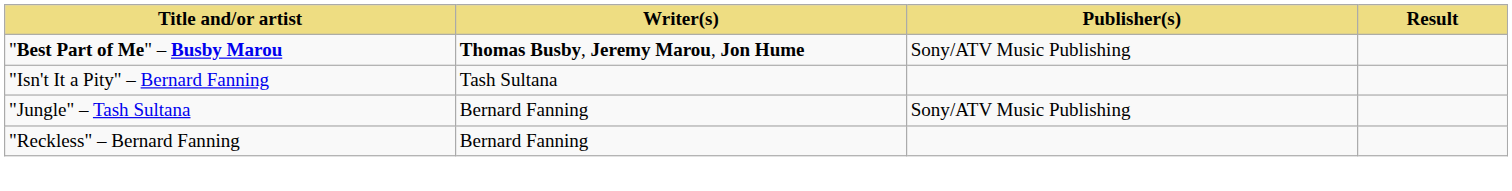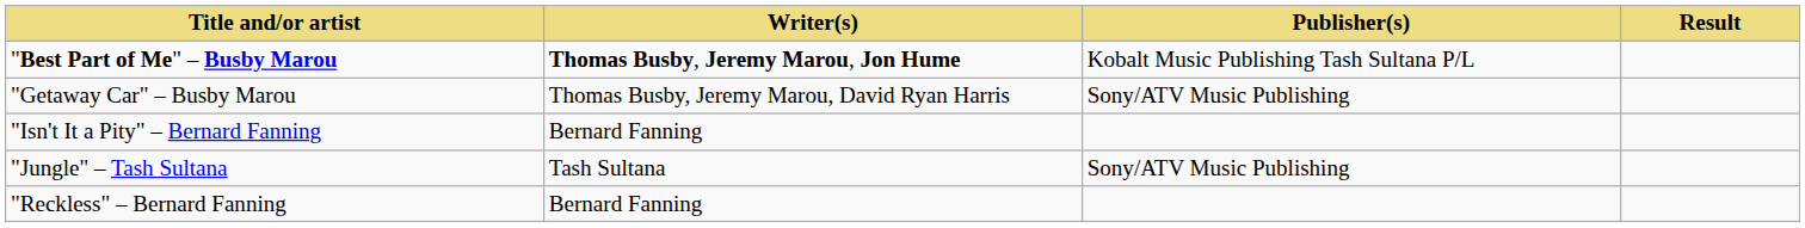 <table class="wikitable" width=100%>
 <tr>
 <th style="width:30%;background:#EEDD82;">Title and/or artist</th>
 <th style="width:30%;background:#EEDD82;">Writer(s)</th>
 <th style="width:30%;background:#EEDD82;">Publisher(s)</th>
 <th style="width:10%;background:#EEDD82;">Result</th>
 </tr>
 <tr>
 <td>"<strong>Best Part of Me</strong>" – <strong><a href='#'>Busby Marou</a></strong></td>
 <td><strong>Thomas Busby</strong>, <strong>Jeremy Marou</strong>, <strong>Jon Hume</strong></td>
+<td>Kobalt Music Publishing  Tash Sultana P/L</td>
+<td></td>
+</tr>
+<tr>
+<td>"Getaway Car" – Busby Marou</td>
+<td>Thomas Busby, Jeremy Marou, David Ryan Harris</td>
 <td>Sony/ATV Music Publishing</td>
 <td></td>
 </tr>
 <tr>
 <td>"Isn't It a Pity" – <a href='#'>Bernard Fanning</a></td>
-<td>Tash Sultana</td>
+<td>Bernard Fanning</td>
 <td></td>
 <td></td>
 </tr>
 <tr>
 <td>"Jungle" – <a href='#'>Tash Sultana</a></td>
-<td>Bernard Fanning</td>
+<td>Tash Sultana</td>
 <td>Sony/ATV Music Publishing</td>
 <td></td>
 </tr>
 <tr>
 <td>"Reckless" – Bernard Fanning</td>
 <td>Bernard Fanning</td>
 <td></td>
 <td></td>
 </tr>
 </table>
